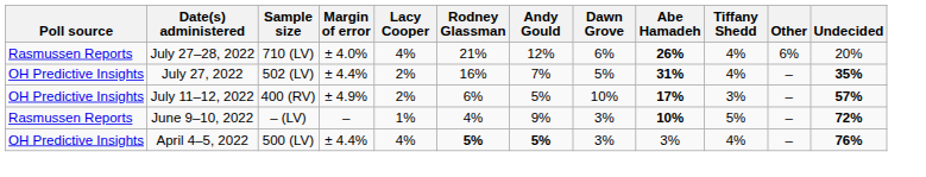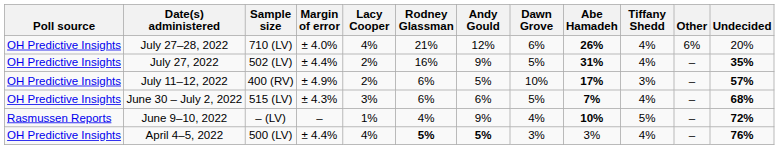 <table class="wikitable" style="font-size:90%;text-align:center;">
 <tr valign=bottom>
 <th>Poll source</th>
 <th>Date(s)<br>administered</th>
 <th>Sample<br>size</th>
 <th>Margin<br>of error</th>
 <th style="width:60px;">Lacy<br>Cooper</th>
 <th style="width:60px;">Rodney<br>Glassman</th>
 <th style="width:60px;">Andy<br>Gould</th>
 <th style="width:60px;">Dawn<br>Grove</th>
 <th style="width:60px;">Abe<br>Hamadeh</th>
 <th style="width:60px;">Tiffany<br>Shedd</th>
 <th>Other</th>
 <th>Undecided</th>
 </tr>
 <tr>
-<td style="text-align:left;"><a href='#'>Rasmussen Reports</a></td>
+<td style="text-align:left;"><a href='#'>OH Predictive Insights</a></td>
 <td>July 27–28, 2022</td>
 <td>710 (LV)</td>
 <td>± 4.0%</td>
 <td>4%</td>
 <td>21%</td>
 <td>12%</td>
 <td>6%</td>
 <td><strong>26%</strong></td>
 <td>4%</td>
 <td>6%</td>
 <td>20%</td>
 </tr>
 <tr>
 <td style="text-align:left;"><a href='#'>OH Predictive Insights</a></td>
 <td>July 27, 2022</td>
 <td>502 (LV)</td>
 <td>± 4.4%</td>
 <td>2%</td>
 <td>16%</td>
-<td>7%</td>
+<td>9%</td>
 <td>5%</td>
 <td><strong>31%</strong></td>
 <td>4%</td>
 <td>–</td>
 <td><strong>35%</strong></td>
 </tr>
 <tr>
 <td style="text-align:left;"><a href='#'>OH Predictive Insights</a></td>
 <td>July 11–12, 2022</td>
 <td>400 (RV)</td>
 <td>± 4.9%</td>
 <td>2%</td>
 <td>6%</td>
 <td>5%</td>
 <td>10%</td>
 <td><strong>17%</strong></td>
 <td>3%</td>
 <td>–</td>
 <td><strong>57%</strong></td>
 </tr>
 <tr>
+<td style="text-align:left;"><a href='#'>OH Predictive Insights</a></td>
+<td>June 30 – July 2, 2022</td>
+<td>515 (LV)</td>
+<td>± 4.3%</td>
+<td>3%</td>
+<td>6%</td>
+<td>6%</td>
+<td>5%</td>
+<td><strong>7%</strong></td>
+<td>4%</td>
+<td>–</td>
+<td><strong>68%</strong></td>
+</tr>
+<tr>
 <td style="text-align:left;"><a href='#'>Rasmussen Reports</a></td>
 <td>June 9–10, 2022</td>
 <td>– (LV)</td>
 <td>–</td>
 <td>1%</td>
 <td>4%</td>
 <td>9%</td>
-<td>3%</td>
+<td>4%</td>
 <td><strong>10%</strong></td>
 <td>5%</td>
 <td>–</td>
 <td><strong>72%</strong></td>
 </tr>
 <tr>
 <td style="text-align:left;"><a href='#'>OH Predictive Insights</a></td>
 <td>April 4–5, 2022</td>
 <td>500 (LV)</td>
 <td>± 4.4%</td>
 <td>4%</td>
 <td><strong>5%</strong></td>
 <td><strong>5%</strong></td>
 <td>3%</td>
 <td>3%</td>
 <td>4%</td>
 <td>–</td>
 <td><strong>76%</strong></td>
 </tr>
 </table>
